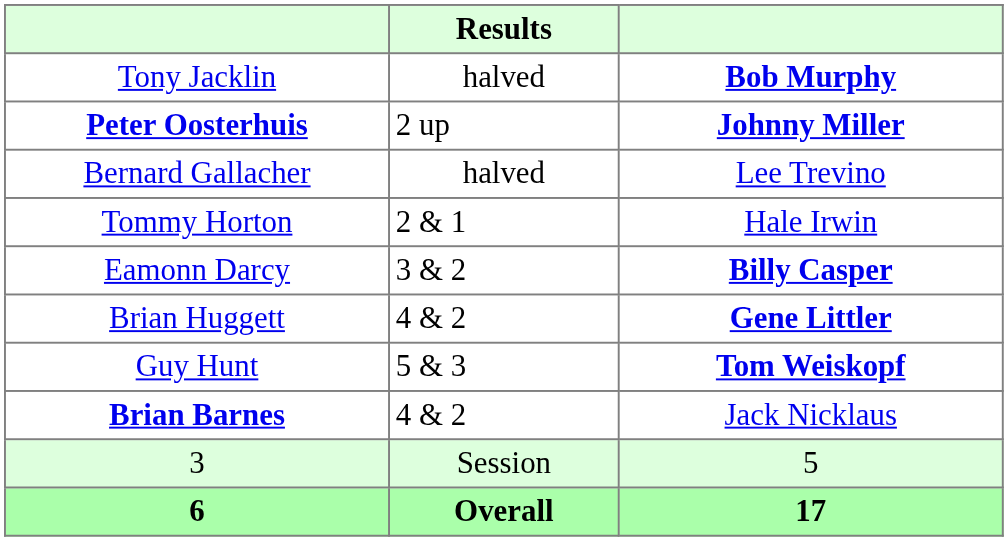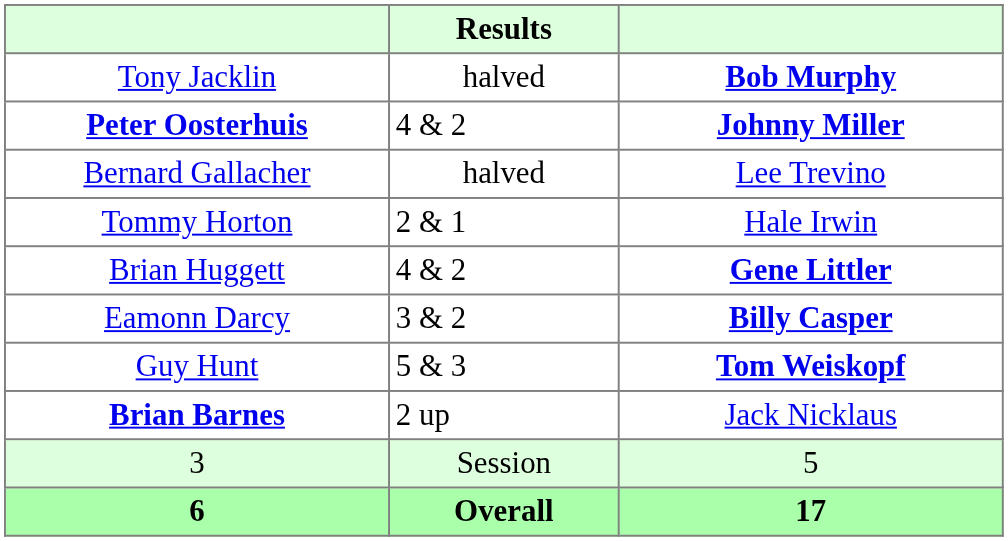 <table border="1" cellpadding="3" style="border-collapse: collapse; text-align:center;">
 <tr style="background:#dfd;">
 <th style="width:12em;"> </th>
 <th style="width:7em;">Results</th>
 <th style="width:12em;"></th>
 </tr>
 <tr>
 <td><a href='#'>Tony Jacklin</a></td>
 <td>halved</td>
 <td><strong><a href='#'>Bob Murphy</a></strong></td>
 </tr>
 <tr>
 <td><strong><a href='#'>Peter Oosterhuis</a></strong></td>
-<td align=left> 2 up</td>
+<td align=left> 4 & 2</td>
 <td><strong><a href='#'>Johnny Miller</a></strong></td>
 </tr>
 <tr>
 <td><a href='#'>Bernard Gallacher</a></td>
 <td>halved</td>
 <td><a href='#'>Lee Trevino</a></td>
 </tr>
 <tr>
 <td><a href='#'>Tommy Horton</a></td>
 <td align=left> 2 & 1</td>
 <td><a href='#'>Hale Irwin</a></td>
 </tr>
 <tr>
+<td><a href='#'>Brian Huggett</a></td>
+<td align=left> 4 & 2</td>
+<td><strong><a href='#'>Gene Littler</a></strong></td>
+</tr>
+<tr>
 <td><a href='#'>Eamonn Darcy</a></td>
 <td align=left> 3 & 2</td>
 <td><strong><a href='#'>Billy Casper</a></strong></td>
-</tr>
-<tr>
-<td><a href='#'>Brian Huggett</a></td>
-<td align=left> 4 & 2</td>
-<td><strong><a href='#'>Gene Littler</a></strong></td>
 </tr>
 <tr>
 <td><a href='#'>Guy Hunt</a></td>
 <td align=left> 5 & 3</td>
 <td><strong><a href='#'>Tom Weiskopf</a></strong></td>
 </tr>
 <tr>
 <td><strong><a href='#'>Brian Barnes</a></strong></td>
-<td align=left> 4 & 2</td>
+<td align=left> 2 up</td>
 <td><a href='#'>Jack Nicklaus</a></td>
 </tr>
 <tr style="background:#dfd;">
 <td>3</td>
 <td>Session</td>
 <td>5</td>
 </tr>
 <tr style="background:#afa;">
 <th>6</th>
 <th>Overall</th>
 <th>17</th>
 </tr>
 </table>
